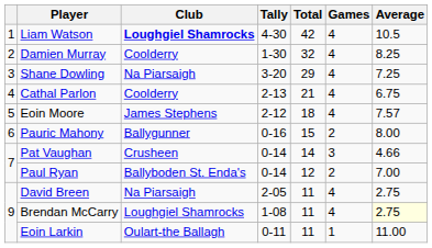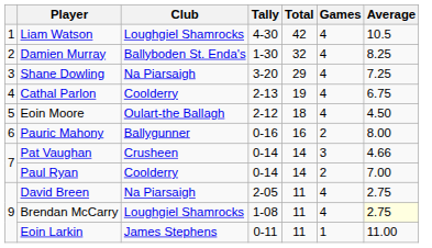 <table class="wikitable">
 <tr>
 <th></th>
 <th>Player</th>
 <th>Club</th>
 <th>Tally</th>
 <th>Total</th>
 <th>Games</th>
 <th>Average</th>
 </tr>
 <tr>
 <td rowspan=1 align=center>1</td>
 <td><a href='#'>Liam Watson</a></td>
-<td><strong><a href='#'>Loughgiel Shamrocks</a></strong></td>
+<td><a href='#'>Loughgiel Shamrocks</a></td>
 <td align=center>4-30</td>
 <td align=center>42</td>
 <td>4</td>
 <td>10.5</td>
 </tr>
 <tr>
 <td rowspan=1 align=center>2</td>
 <td><a href='#'>Damien Murray</a></td>
-<td><a href='#'>Coolderry</a></td>
+<td><a href='#'>Ballyboden St. Enda's</a></td>
 <td align=center>1-30</td>
 <td align=center>32</td>
 <td>4</td>
 <td>8.25</td>
 </tr>
 <tr>
 <td rowspan=1 align=center>3</td>
 <td><a href='#'>Shane Dowling</a></td>
 <td><a href='#'>Na Piarsaigh</a></td>
 <td align=center>3-20</td>
 <td align=center>29</td>
 <td>4</td>
 <td>7.25</td>
 </tr>
 <tr>
 <td rowspan=1 align=center>4</td>
 <td><a href='#'>Cathal Parlon</a></td>
 <td><a href='#'>Coolderry</a></td>
 <td align=center>2-13</td>
-<td align=center>21</td>
+<td align=center>19</td>
 <td>4</td>
 <td>6.75</td>
 </tr>
 <tr>
 <td rowspan=1 align=center>5</td>
 <td>Eoin Moore</td>
-<td><a href='#'>James Stephens</a></td>
+<td><a href='#'>Oulart-the Ballagh</a></td>
 <td align=center>2-12</td>
 <td align=center>18</td>
 <td>4</td>
-<td>7.57</td>
+<td>4.50</td>
 </tr>
 <tr>
 <td rowspan=1 align=center>6</td>
 <td><a href='#'>Pauric Mahony</a></td>
 <td><a href='#'>Ballygunner</a></td>
 <td align=center>0-16</td>
-<td align=center>15</td>
+<td align=center>16</td>
 <td>2</td>
 <td>8.00</td>
 </tr>
 <tr>
 <td rowspan=2 align=center>7</td>
 <td><a href='#'>Pat Vaughan</a></td>
 <td><a href='#'>Crusheen</a></td>
 <td align=center>0-14</td>
 <td align=center>14</td>
 <td>3</td>
 <td>4.66</td>
 </tr>
 <tr>
 <td><a href='#'>Paul Ryan</a></td>
-<td><a href='#'>Ballyboden St. Enda's</a></td>
+<td><a href='#'>Coolderry</a></td>
 <td align=center>0-14</td>
-<td align=center>12</td>
+<td align=center>14</td>
 <td>2</td>
 <td>7.00</td>
 </tr>
 <tr>
 <td rowspan=3 align=center>9</td>
 <td><a href='#'>David Breen</a></td>
 <td><a href='#'>Na Piarsaigh</a></td>
 <td align=center>2-05</td>
 <td align=center>11</td>
 <td>4</td>
 <td>2.75</td>
 </tr>
 <tr>
 <td>Brendan McCarry</td>
 <td><a href='#'>Loughgiel Shamrocks</a></td>
 <td align=center>1-08</td>
 <td align=center>11</td>
 <td>4</td>
 <td style="background: lightyellow;">2.75</td>
 </tr>
 <tr>
 <td><a href='#'>Eoin Larkin</a></td>
-<td><a href='#'>Oulart-the Ballagh</a></td>
+<td><a href='#'>James Stephens</a></td>
 <td align=center>0-11</td>
 <td align=center>11</td>
 <td>1</td>
 <td>11.00</td>
 </tr>
 </table>
